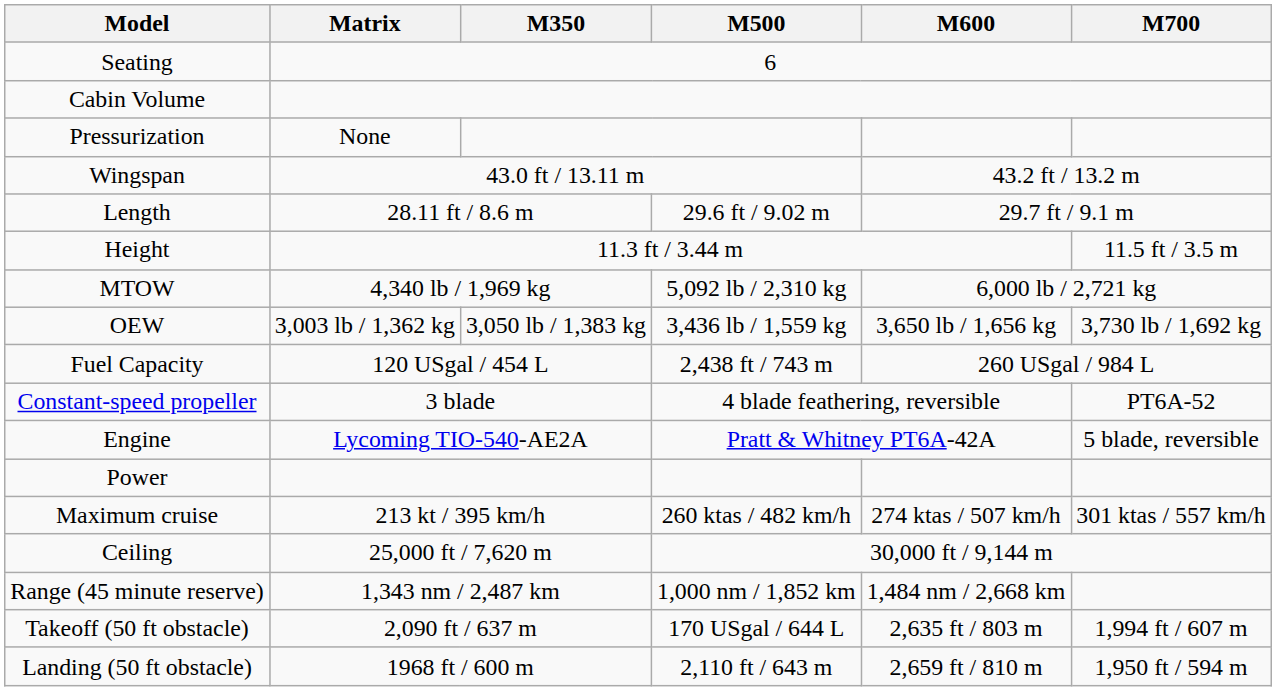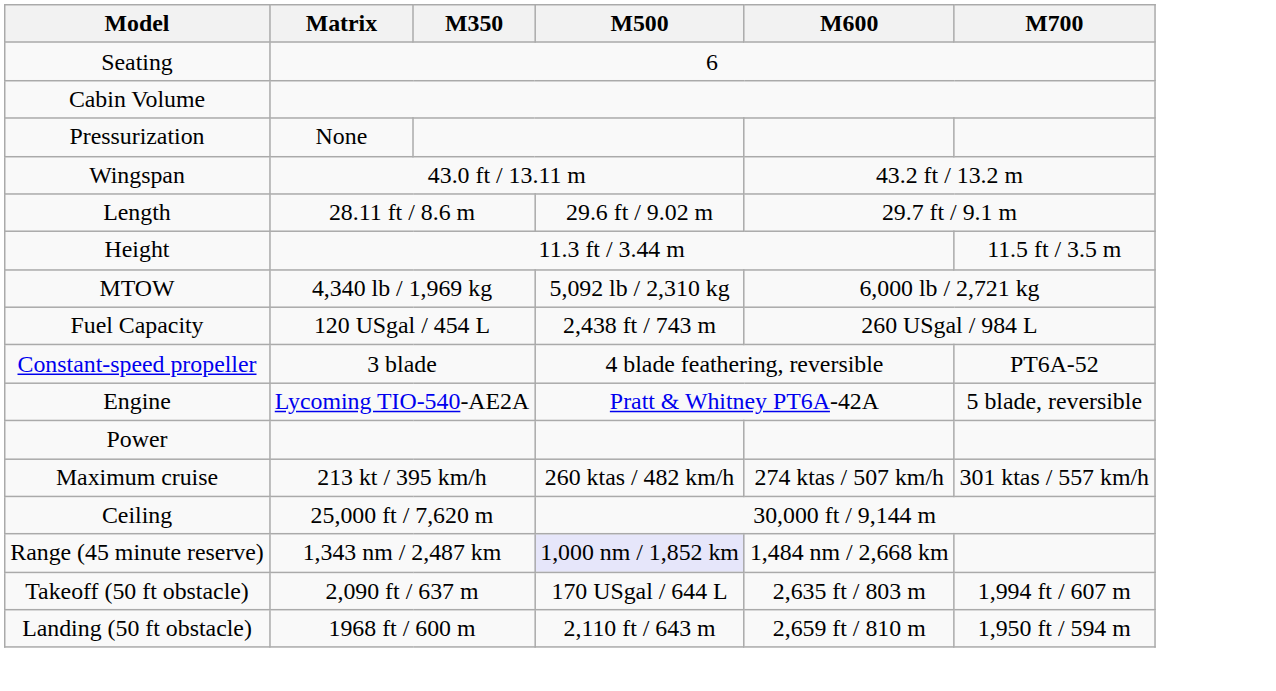 <table class="wikitable" style="text-align:center">
 <tr>
 <th>Model</th>
 <th>Matrix</th>
 <th>M350</th>
 <th>M500</th>
 <th>M600</th>
 <th>M700</th>
 </tr>
 <tr>
 <td>Seating</td>
 <td colspan=5>6</td>
 </tr>
 <tr>
 <td>Cabin Volume</td>
 <td colspan= 5></td>
 </tr>
 <tr>
 <td>Pressurization</td>
 <td>None</td>
 <td colspan= 2></td>
 <td></td>
 <td></td>
 </tr>
 <tr>
 <td>Wingspan</td>
 <td colspan= 3>43.0 ft / 13.11 m</td>
 <td colspan= 2>43.2 ft / 13.2 m</td>
 </tr>
 <tr>
 <td>Length</td>
 <td colspan= 2>28.11 ft / 8.6 m</td>
 <td>29.6 ft / 9.02 m</td>
 <td colspan= 2>29.7 ft / 9.1 m</td>
 </tr>
 <tr>
 <td>Height</td>
 <td colspan= 4>11.3 ft / 3.44 m</td>
 <td>11.5 ft / 3.5 m</td>
 </tr>
 <tr>
 <td>MTOW</td>
 <td colspan= 2>4,340 lb / 1,969 kg</td>
 <td>5,092 lb / 2,310 kg</td>
 <td colspan= 2>6,000 lb / 2,721 kg</td>
 </tr>
 <tr>
-<td>OEW</td>
-<td>3,003 lb / 1,362 kg</td>
-<td>3,050 lb / 1,383 kg</td>
-<td>3,436 lb / 1,559 kg</td>
-<td>3,650 lb / 1,656 kg</td>
-<td>3,730 lb / 1,692 kg</td>
-</tr>
-<tr>
 <td>Fuel Capacity</td>
 <td colspan= 2>120 USgal / 454 L</td>
 <td>2,438 ft / 743 m</td>
 <td colspan= 2>260 USgal / 984 L</td>
 </tr>
 <tr>
 <td><a href='#'>Constant-speed propeller</a></td>
 <td colspan= 2>3 blade</td>
 <td colspan= 2>4 blade feathering, reversible</td>
 <td>PT6A-52</td>
 </tr>
 <tr>
 <td>Engine</td>
 <td colspan=2><a href='#'>Lycoming TIO-540</a>-AE2A</td>
 <td colspan=2><a href='#'>Pratt & Whitney PT6A</a>-42A</td>
 <td>5 blade, reversible</td>
 </tr>
 <tr>
 <td>Power</td>
 <td colspan=2></td>
 <td></td>
 <td></td>
 <td></td>
 </tr>
 <tr>
 <td>Maximum cruise</td>
 <td colspan= 2>213 kt / 395 km/h</td>
 <td>260 ktas / 482 km/h</td>
 <td>274 ktas / 507 km/h</td>
 <td>301 ktas / 557 km/h</td>
 </tr>
 <tr>
 <td>Ceiling</td>
 <td colspan= 2>25,000 ft / 7,620 m</td>
 <td colspan= 3>30,000 ft / 9,144 m</td>
 </tr>
 <tr>
 <td>Range (45 minute reserve)</td>
 <td colspan= 2>1,343 nm / 2,487 km</td>
-<td>1,000 nm / 1,852 km</td>
+<td style="background: lavender;">1,000 nm / 1,852 km</td>
 <td>1,484 nm / 2,668 km</td>
 <td></td>
 </tr>
 <tr>
 <td>Takeoff (50 ft obstacle)</td>
 <td colspan= 2>2,090 ft / 637 m</td>
 <td>170 USgal / 644 L</td>
 <td>2,635 ft / 803 m</td>
 <td>1,994 ft / 607 m</td>
 </tr>
 <tr>
 <td>Landing (50 ft obstacle)</td>
 <td colspan= 2>1968 ft / 600 m</td>
 <td>2,110 ft / 643 m</td>
 <td>2,659 ft / 810 m</td>
 <td>1,950 ft / 594 m</td>
 </tr>
 </table>
